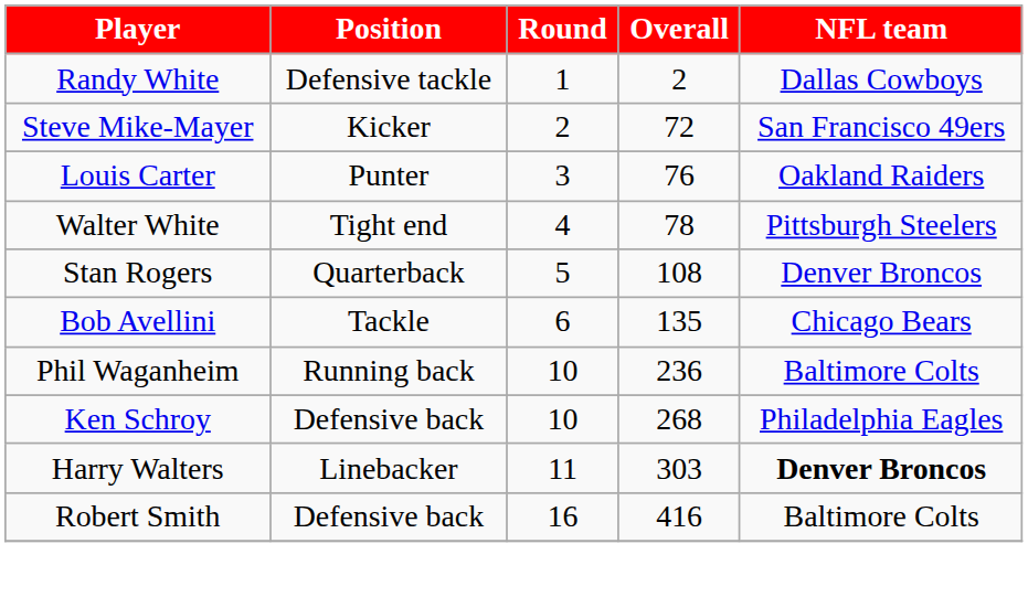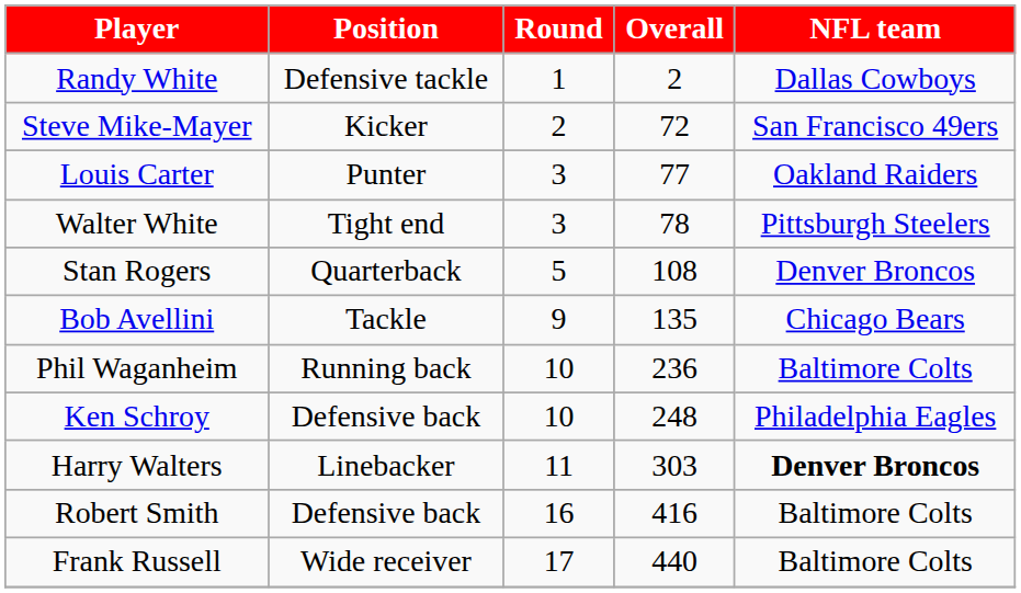 <table class="wikitable" width="60%">
 <tr align="center"  style="background:red;color:#FFFFFF;">
 <td><strong>Player</strong></td>
 <td><strong>Position</strong></td>
 <td><strong>Round</strong></td>
 <td><strong>Overall</strong></td>
 <td><strong>NFL team</strong></td>
 </tr>
 <tr align="center" bgcolor="">
 <td><a href='#'>Randy White</a></td>
 <td>Defensive tackle</td>
 <td>1</td>
 <td>2</td>
 <td><a href='#'>Dallas Cowboys</a></td>
 </tr>
 <tr align="center" bgcolor="">
 <td><a href='#'>Steve Mike-Mayer</a></td>
 <td>Kicker</td>
 <td>2</td>
 <td>72</td>
 <td><a href='#'>San Francisco 49ers</a></td>
 </tr>
 <tr align="center" bgcolor="">
 <td><a href='#'>Louis Carter</a></td>
 <td>Punter</td>
 <td>3</td>
-<td>76</td>
+<td>77</td>
 <td><a href='#'>Oakland Raiders</a></td>
 </tr>
 <tr align="center" bgcolor="">
 <td>Walter White</td>
 <td>Tight end</td>
-<td>4</td>
+<td>3</td>
 <td>78</td>
 <td><a href='#'>Pittsburgh Steelers</a></td>
 </tr>
 <tr align="center" bgcolor="">
 <td>Stan Rogers</td>
 <td>Quarterback</td>
 <td>5</td>
 <td>108</td>
 <td><a href='#'>Denver Broncos</a></td>
 </tr>
 <tr align="center" bgcolor="">
 <td><a href='#'>Bob Avellini</a></td>
 <td>Tackle</td>
-<td>6</td>
+<td>9</td>
 <td>135</td>
 <td><a href='#'>Chicago Bears</a></td>
 </tr>
 <tr align="center" bgcolor="">
 <td>Phil Waganheim</td>
 <td>Running back</td>
 <td>10</td>
 <td>236</td>
 <td><a href='#'>Baltimore Colts</a></td>
 </tr>
 <tr align="center" bgcolor="">
 <td><a href='#'>Ken Schroy</a></td>
 <td>Defensive back</td>
 <td>10</td>
-<td>268</td>
+<td>248</td>
 <td><a href='#'>Philadelphia Eagles</a></td>
 </tr>
 <tr align="center" bgcolor="">
 <td>Harry Walters</td>
 <td>Linebacker</td>
 <td>11</td>
 <td>303</td>
 <td><strong>Denver Broncos</strong></td>
 </tr>
 <tr align="center" bgcolor="">
 <td>Robert Smith</td>
 <td>Defensive back</td>
 <td>16</td>
 <td>416</td>
 <td>Baltimore Colts</td>
 </tr>
 <tr align="center" bgcolor="">
+<td>Frank Russell</td>
+<td>Wide receiver</td>
+<td>17</td>
+<td>440</td>
+<td>Baltimore Colts</td>
+</tr>
+<tr align="center" bgcolor="">
 </tr>
 </table>
